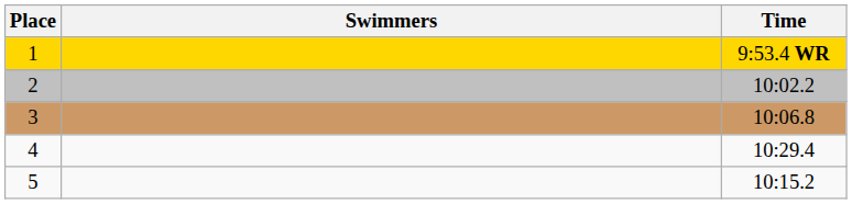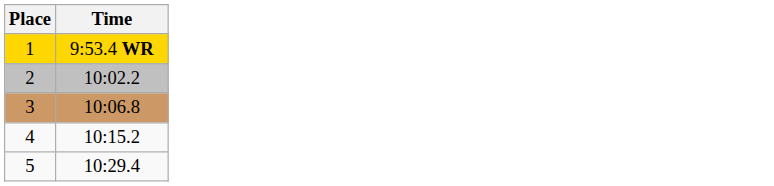 <table class=wikitable style="text-align:center">
 <tr>
 <th>Place</th>
-<th width=510>Swimmers</th>
 <th width=90>Time</th>
 </tr>
 <tr bgcolor=gold>
 <td>1</td>
-<td align=left></td>
 <td>9:53.4 <strong>WR</strong></td>
 </tr>
 <tr bgcolor=silver>
 <td>2</td>
-<td align=left></td>
 <td>10:02.2</td>
 </tr>
 <tr bgcolor=cc9966>
 <td>3</td>
-<td align=left></td>
 <td>10:06.8</td>
 </tr>
 <tr>
 <td>4</td>
-<td align=left></td>
-<td>10:29.4</td>
+<td>10:15.2</td>
 </tr>
 <tr>
 <td>5</td>
-<td align=left></td>
-<td>10:15.2</td>
+<td>10:29.4</td>
 </tr>
 </table>
